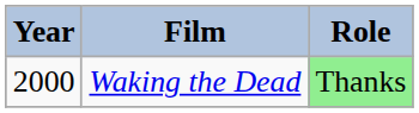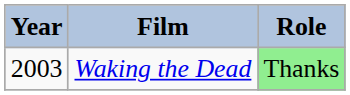 <table class="wikitable" style="font-size:95%;">
 <tr align="center">
 <th style="background:#B0C4DE;">Year</th>
 <th style="background:#B0C4DE;">Film</th>
 <th style="background:#B0C4DE;">Role</th>
 </tr>
 <tr>
-<td>2000</td>
+<td>2003</td>
 <td><em><a href='#'>Waking the Dead</a></em></td>
 <td style="background: lightgreen;">Thanks</td>
 </tr>
 </table>
